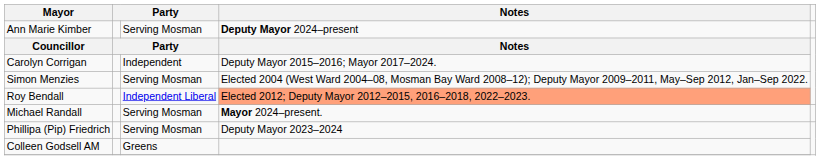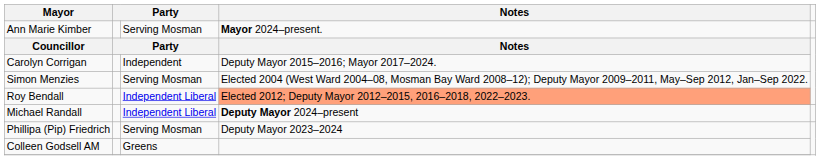 <table class="wikitable">
 <tr>
 <th>Mayor</th>
 <th colspan="2">Party</th>
 <th>Notes</th>
 </tr>
 <tr>
 <td>Ann Marie Kimber</td>
 <td> </td>
 <td>Serving Mosman</td>
-<td><strong>Deputy Mayor</strong> 2024–present</td>
+<td><strong>Mayor</strong> 2024–present.</td>
 <td></td>
 </tr>
 <tr>
 <th>Councillor</th>
 <th colspan="2">Party</th>
 <th>Notes</th>
 </tr>
 <tr>
 <td>Carolyn Corrigan</td>
 <td> </td>
 <td>Independent</td>
 <td>Deputy Mayor 2015–2016; Mayor 2017–2024.</td>
 </tr>
 <tr>
 <td>Simon Menzies</td>
 <td> </td>
 <td>Serving Mosman</td>
 <td>Elected 2004 (West Ward 2004–08, Mosman Bay Ward 2008–12); Deputy Mayor 2009–2011, May–Sep 2012, Jan–Sep 2022.</td>
 </tr>
 <tr>
 <td>Roy Bendall</td>
 <td> </td>
 <td><a href='#'>Independent Liberal</a></td>
 <td style="background: lightsalmon;">Elected 2012; Deputy Mayor 2012–2015, 2016–2018, 2022–2023.</td>
 </tr>
 <tr>
 <td>Michael Randall</td>
 <td> </td>
-<td>Serving Mosman</td>
-<td><strong>Mayor</strong> 2024–present.</td>
+<td><a href='#'>Independent Liberal</a></td>
+<td><strong>Deputy Mayor</strong> 2024–present</td>
 <td></td>
 </tr>
 <tr>
 <td>Phillipa (Pip) Friedrich</td>
 <td> </td>
 <td>Serving Mosman</td>
 <td>Deputy Mayor 2023–2024</td>
 </tr>
 <tr>
 <td>Colleen Godsell AM</td>
 <td> </td>
 <td>Greens</td>
 <td></td>
 </tr>
 <tr>
 </tr>
 </table>
